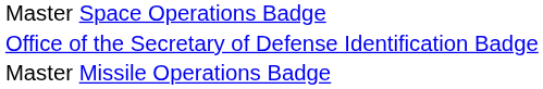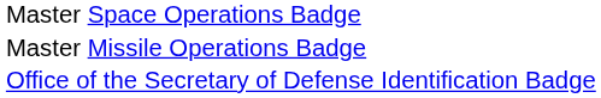 <table>
 <tr>
 <td></td>
 <td>Master <a href='#'>Space Operations Badge</a></td>
 </tr>
 <tr>
 <td></td>
-<td><a href='#'>Office of the Secretary of Defense Identification Badge</a></td>
+<td>Master <a href='#'>Missile Operations Badge</a></td>
 </tr>
 <tr>
 <td></td>
-<td>Master <a href='#'>Missile Operations Badge</a></td>
+<td><a href='#'>Office of the Secretary of Defense Identification Badge</a></td>
 </tr>
 </table>
